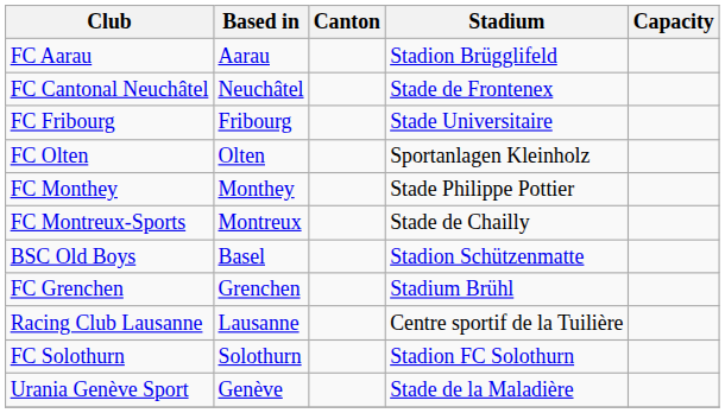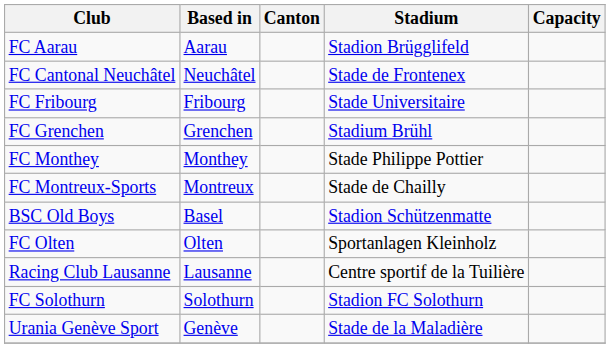 <table class="wikitable">
 <tr>
 <th>Club</th>
 <th>Based in</th>
 <th>Canton</th>
 <th>Stadium</th>
 <th>Capacity</th>
 </tr>
 <tr>
 <td><a href='#'>FC Aarau</a></td>
 <td><a href='#'>Aarau</a></td>
 <td></td>
 <td><a href='#'>Stadion Brügglifeld</a></td>
 <td></td>
 </tr>
 <tr>
 <td><a href='#'>FC Cantonal Neuchâtel</a></td>
 <td><a href='#'>Neuchâtel</a></td>
 <td></td>
 <td><a href='#'>Stade de Frontenex</a></td>
 <td></td>
 </tr>
 <tr>
 <td><a href='#'>FC Fribourg</a></td>
 <td><a href='#'>Fribourg</a></td>
 <td></td>
 <td><a href='#'>Stade Universitaire</a></td>
 <td></td>
 </tr>
 <tr>
-<td><a href='#'>FC Olten</a></td>
-<td><a href='#'>Olten</a></td>
+<td><a href='#'>FC Grenchen</a></td>
+<td><a href='#'>Grenchen</a></td>
 <td></td>
-<td>Sportanlagen Kleinholz</td>
+<td><a href='#'>Stadium Brühl</a></td>
 <td></td>
 </tr>
 <tr>
 <td><a href='#'>FC Monthey</a></td>
 <td><a href='#'>Monthey</a></td>
 <td></td>
 <td>Stade Philippe Pottier</td>
 <td></td>
 </tr>
 <tr>
 <td><a href='#'>FC Montreux-Sports</a></td>
 <td><a href='#'>Montreux</a></td>
 <td></td>
 <td>Stade de Chailly</td>
 <td></td>
 </tr>
 <tr>
 <td><a href='#'>BSC Old Boys</a></td>
 <td><a href='#'>Basel</a></td>
 <td></td>
 <td><a href='#'>Stadion Schützenmatte</a></td>
 <td></td>
 </tr>
 <tr>
-<td><a href='#'>FC Grenchen</a></td>
-<td><a href='#'>Grenchen</a></td>
+<td><a href='#'>FC Olten</a></td>
+<td><a href='#'>Olten</a></td>
 <td></td>
-<td><a href='#'>Stadium Brühl</a></td>
+<td>Sportanlagen Kleinholz</td>
 <td></td>
 </tr>
 <tr>
 <td><a href='#'>Racing Club Lausanne</a></td>
 <td><a href='#'>Lausanne</a></td>
 <td></td>
 <td>Centre sportif de la Tuilière</td>
 <td></td>
 </tr>
 <tr>
 <td><a href='#'>FC Solothurn</a></td>
 <td><a href='#'>Solothurn</a></td>
 <td></td>
 <td><a href='#'>Stadion FC Solothurn</a></td>
 <td></td>
 </tr>
 <tr>
 <td><a href='#'>Urania Genève Sport</a></td>
 <td><a href='#'>Genève</a></td>
 <td></td>
 <td><a href='#'>Stade de la Maladière</a></td>
 <td></td>
 </tr>
 <tr>
 </tr>
 </table>
